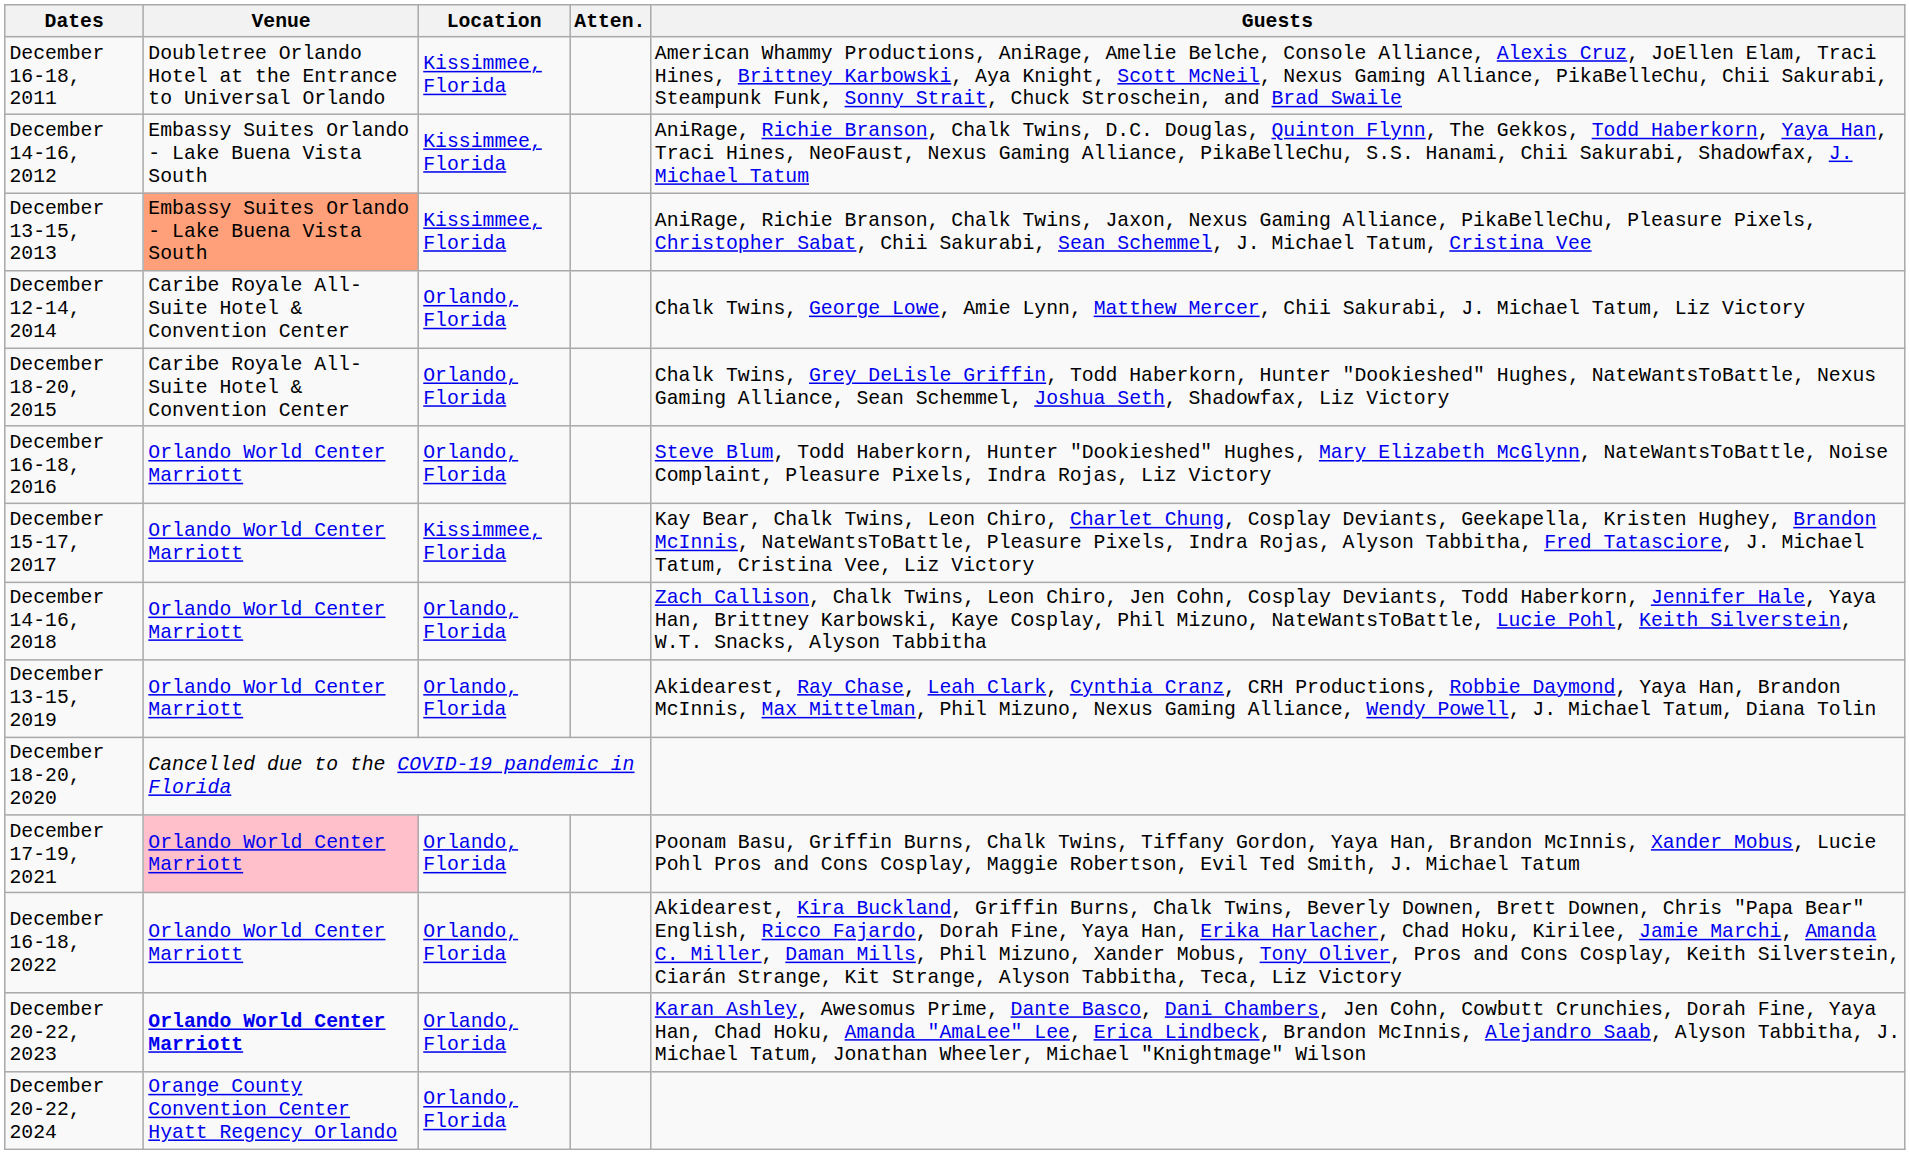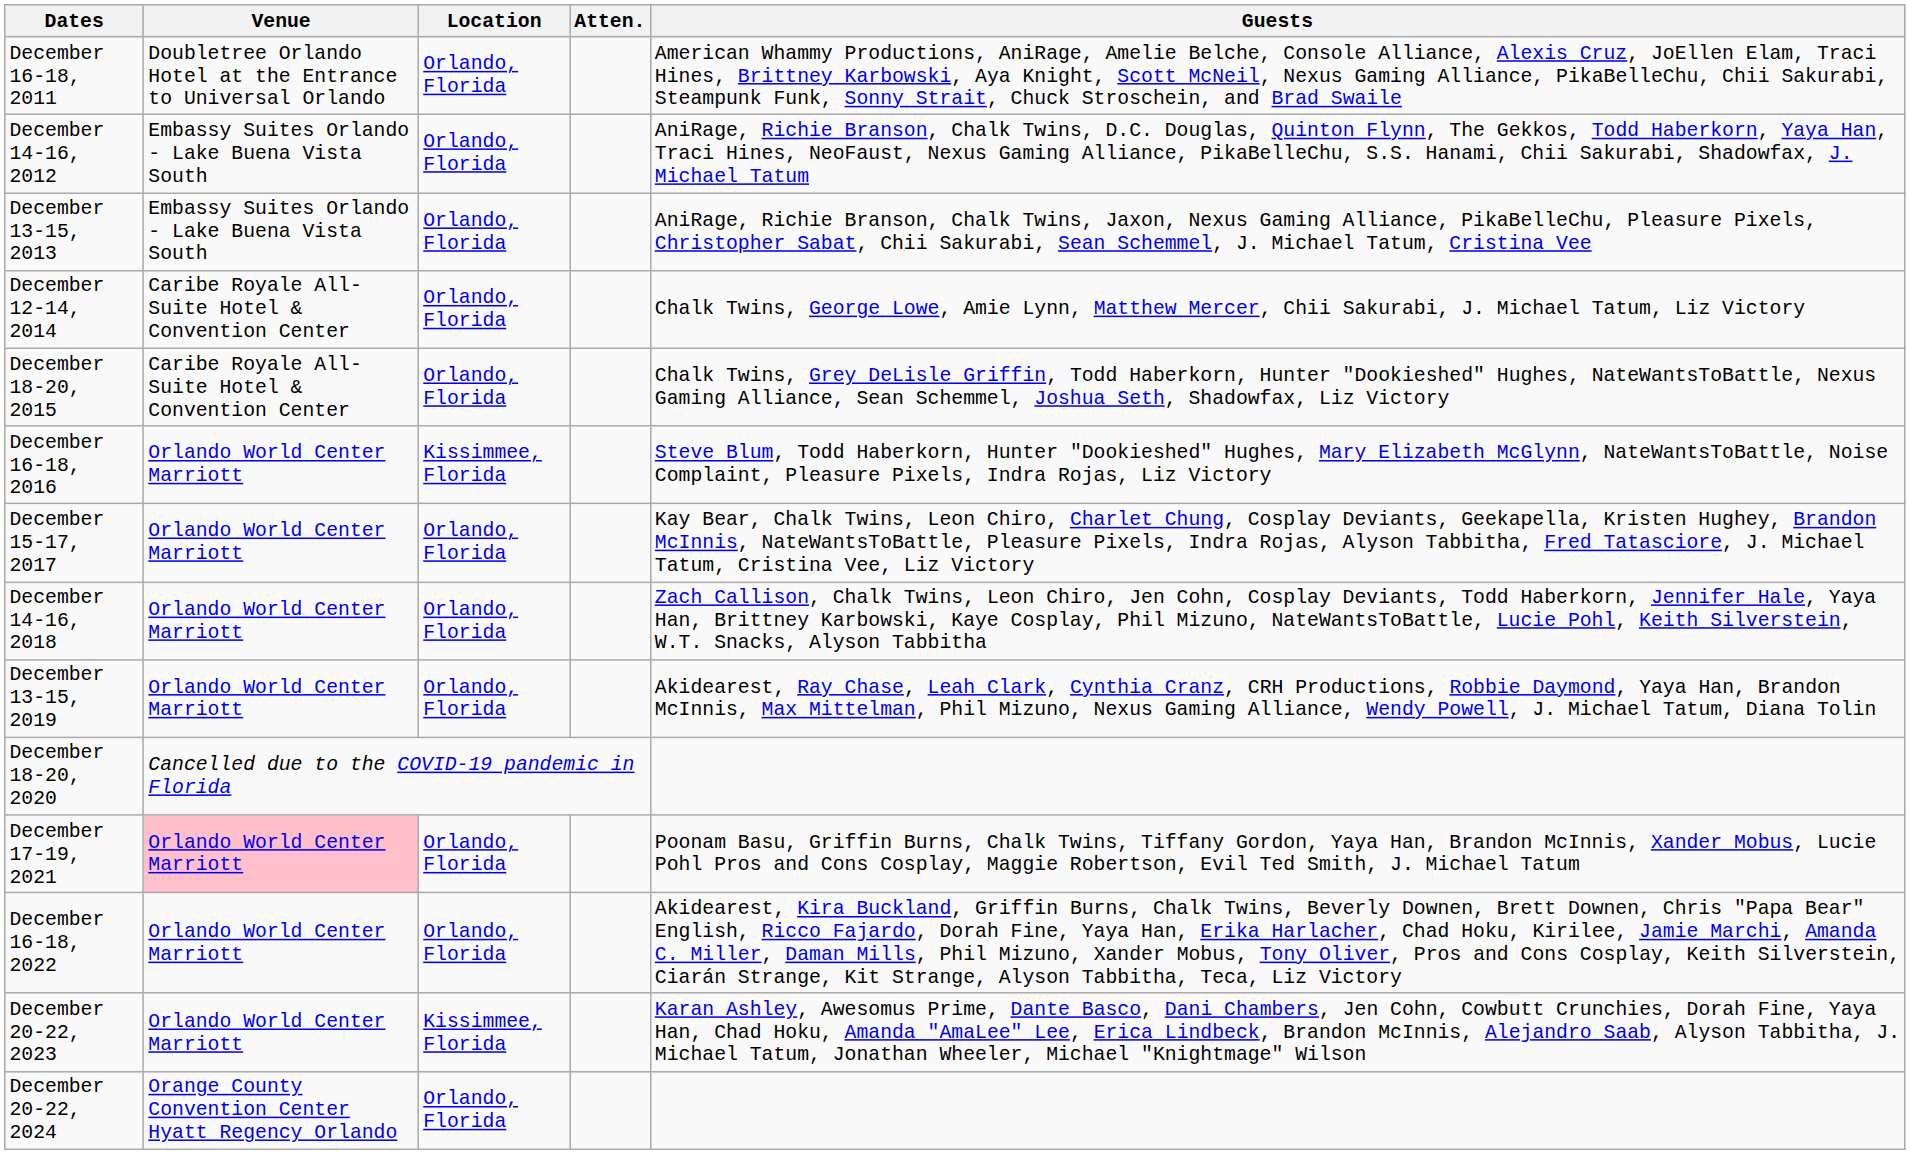 <table class="wikitable">
 <tr>
 <th>Dates</th>
 <th>Venue</th>
 <th>Location</th>
 <th>Atten.</th>
 <th>Guests</th>
 </tr>
 <tr>
 <td>December 16-18, 2011</td>
 <td>Doubletree Orlando Hotel at the Entrance to Universal Orlando</td>
-<td><a href='#'>Kissimmee, Florida</a></td>
+<td><a href='#'>Orlando, Florida</a></td>
 <td></td>
 <td>American Whammy Productions, AniRage, Amelie Belche, Console Alliance, <a href='#'>Alexis Cruz</a>, JoEllen Elam, Traci Hines, <a href='#'>Brittney Karbowski</a>, Aya Knight, <a href='#'>Scott McNeil</a>, Nexus Gaming Alliance, PikaBelleChu, Chii Sakurabi, Steampunk Funk, <a href='#'>Sonny Strait</a>, Chuck Stroschein, and <a href='#'>Brad Swaile</a></td>
 </tr>
 <tr>
 <td>December 14-16, 2012</td>
 <td>Embassy Suites Orlando - Lake Buena Vista South</td>
-<td><a href='#'>Kissimmee, Florida</a></td>
+<td><a href='#'>Orlando, Florida</a></td>
 <td></td>
 <td>AniRage, <a href='#'>Richie Branson</a>, Chalk Twins, D.C. Douglas, <a href='#'>Quinton Flynn</a>, The Gekkos, <a href='#'>Todd Haberkorn</a>, <a href='#'>Yaya Han</a>, Traci Hines, NeoFaust, Nexus Gaming Alliance, PikaBelleChu, S.S. Hanami, Chii Sakurabi, Shadowfax, <a href='#'>J. Michael Tatum</a></td>
 </tr>
 <tr>
 <td>December 13-15, 2013</td>
-<td style="background: lightsalmon;">Embassy Suites Orlando - Lake Buena Vista South</td>
-<td><a href='#'>Kissimmee, Florida</a></td>
+<td>Embassy Suites Orlando - Lake Buena Vista South</td>
+<td><a href='#'>Orlando, Florida</a></td>
 <td></td>
 <td>AniRage, Richie Branson, Chalk Twins, Jaxon, Nexus Gaming Alliance, PikaBelleChu, Pleasure Pixels, <a href='#'>Christopher Sabat</a>, Chii Sakurabi, <a href='#'>Sean Schemmel</a>, J. Michael Tatum, <a href='#'>Cristina Vee</a></td>
 </tr>
 <tr>
 <td>December 12-14, 2014</td>
 <td>Caribe Royale All-Suite Hotel & Convention Center</td>
 <td><a href='#'>Orlando, Florida</a></td>
 <td></td>
 <td>Chalk Twins, <a href='#'>George Lowe</a>, Amie Lynn, <a href='#'>Matthew Mercer</a>, Chii Sakurabi, J. Michael Tatum, Liz Victory</td>
 </tr>
 <tr>
 <td>December 18-20, 2015</td>
 <td>Caribe Royale All-Suite Hotel & Convention Center</td>
 <td><a href='#'>Orlando, Florida</a></td>
 <td></td>
 <td>Chalk Twins, <a href='#'>Grey DeLisle Griffin</a>, Todd Haberkorn, Hunter "Dookieshed" Hughes, NateWantsToBattle, Nexus Gaming Alliance, Sean Schemmel, <a href='#'>Joshua Seth</a>, Shadowfax, Liz Victory</td>
 </tr>
 <tr>
 <td>December 16-18, 2016</td>
 <td><a href='#'>Orlando World Center Marriott</a></td>
-<td><a href='#'>Orlando, Florida</a></td>
+<td><a href='#'>Kissimmee, Florida</a></td>
 <td></td>
 <td><a href='#'>Steve Blum</a>, Todd Haberkorn, Hunter "Dookieshed" Hughes, <a href='#'>Mary Elizabeth McGlynn</a>, NateWantsToBattle, Noise Complaint, Pleasure Pixels, Indra Rojas, Liz Victory</td>
 </tr>
 <tr>
 <td>December 15-17, 2017</td>
 <td><a href='#'>Orlando World Center Marriott</a></td>
-<td><a href='#'>Kissimmee, Florida</a></td>
+<td><a href='#'>Orlando, Florida</a></td>
 <td></td>
 <td>Kay Bear, Chalk Twins, Leon Chiro, <a href='#'>Charlet Chung</a>, Cosplay Deviants, Geekapella, Kristen Hughey, <a href='#'>Brandon McInnis</a>, NateWantsToBattle, Pleasure Pixels, Indra Rojas, Alyson Tabbitha, <a href='#'>Fred Tatasciore</a>, J. Michael Tatum, Cristina Vee, Liz Victory</td>
 </tr>
 <tr>
 <td>December 14-16, 2018</td>
 <td><a href='#'>Orlando World Center Marriott</a></td>
 <td><a href='#'>Orlando, Florida</a></td>
 <td></td>
 <td><a href='#'>Zach Callison</a>, Chalk Twins, Leon Chiro, Jen Cohn, Cosplay Deviants, Todd Haberkorn, <a href='#'>Jennifer Hale</a>, Yaya Han, Brittney Karbowski, Kaye Cosplay, Phil Mizuno, NateWantsToBattle, <a href='#'>Lucie Pohl</a>, <a href='#'>Keith Silverstein</a>, W.T. Snacks, Alyson Tabbitha</td>
 </tr>
 <tr>
 <td>December 13-15, 2019</td>
 <td><a href='#'>Orlando World Center Marriott</a></td>
 <td><a href='#'>Orlando, Florida</a></td>
 <td></td>
 <td>Akidearest, <a href='#'>Ray Chase</a>, <a href='#'>Leah Clark</a>, <a href='#'>Cynthia Cranz</a>, CRH Productions, <a href='#'>Robbie Daymond</a>, Yaya Han, Brandon McInnis, <a href='#'>Max Mittelman</a>, Phil Mizuno, Nexus Gaming Alliance, <a href='#'>Wendy Powell</a>, J. Michael Tatum, Diana Tolin</td>
 </tr>
 <tr>
 <td>December 18-20, 2020</td>
 <td colspan=3><em>Cancelled due to the <a href='#'>COVID-19 pandemic in Florida</a></em></td>
 </tr>
 <tr>
 <td>December 17-19, 2021</td>
 <td style="background: pink;"><a href='#'>Orlando World Center Marriott</a></td>
 <td><a href='#'>Orlando, Florida</a></td>
 <td></td>
 <td>Poonam Basu, Griffin Burns, Chalk Twins, Tiffany Gordon, Yaya Han, Brandon McInnis, <a href='#'>Xander Mobus</a>, Lucie Pohl Pros and Cons Cosplay, Maggie Robertson, Evil Ted Smith, J. Michael Tatum</td>
 </tr>
 <tr>
 <td>December 16-18, 2022</td>
 <td><a href='#'>Orlando World Center Marriott</a></td>
 <td><a href='#'>Orlando, Florida</a></td>
 <td></td>
 <td>Akidearest, <a href='#'>Kira Buckland</a>, Griffin Burns, Chalk Twins, Beverly Downen, Brett Downen, Chris "Papa Bear" English, <a href='#'>Ricco Fajardo</a>, Dorah Fine, Yaya Han, <a href='#'>Erika Harlacher</a>, Chad Hoku, Kirilee, <a href='#'>Jamie Marchi</a>, <a href='#'>Amanda C. Miller</a>, <a href='#'>Daman Mills</a>, Phil Mizuno, Xander Mobus, <a href='#'>Tony Oliver</a>, Pros and Cons Cosplay, Keith Silverstein, Ciarán Strange, Kit Strange, Alyson Tabbitha, Teca, Liz Victory</td>
 </tr>
 <tr>
 <td>December 20-22, 2023</td>
-<td><strong><a href='#'>Orlando World Center Marriott</a></strong></td>
-<td><a href='#'>Orlando, Florida</a></td>
+<td><a href='#'>Orlando World Center Marriott</a></td>
+<td><a href='#'>Kissimmee, Florida</a></td>
 <td></td>
 <td><a href='#'>Karan Ashley</a>, Awesomus Prime, <a href='#'>Dante Basco</a>, <a href='#'>Dani Chambers</a>, Jen Cohn, Cowbutt Crunchies, Dorah Fine, Yaya Han, Chad Hoku, <a href='#'>Amanda "AmaLee" Lee</a>, <a href='#'>Erica Lindbeck</a>, Brandon McInnis, <a href='#'>Alejandro Saab</a>, Alyson Tabbitha, J. Michael Tatum, Jonathan Wheeler, Michael "Knightmage" Wilson</td>
 </tr>
 <tr>
 <td>December 20-22, 2024</td>
 <td><a href='#'>Orange County Convention Center</a><br><a href='#'>Hyatt Regency Orlando</a></td>
 <td><a href='#'>Orlando, Florida</a></td>
 <td></td>
 <td></td>
 </tr>
 </table>
